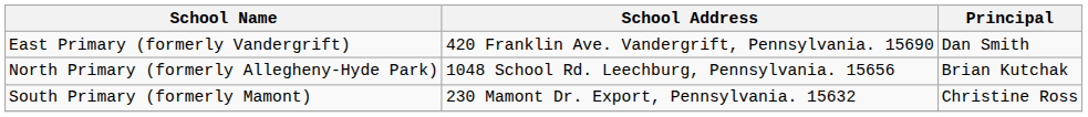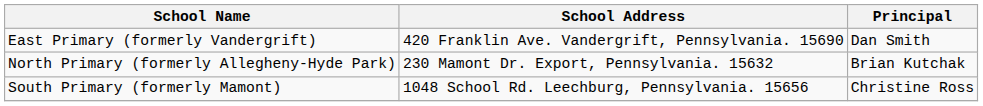 <table class="wikitable">
 <tr>
 <th>School Name</th>
 <th>School Address</th>
 <th>Principal</th>
 </tr>
 <tr>
 <td>East Primary (formerly Vandergrift)</td>
 <td>420 Franklin Ave. Vandergrift, Pennsylvania. 15690</td>
 <td>Dan Smith</td>
 </tr>
 <tr>
 <td>North Primary (formerly Allegheny-Hyde Park)</td>
-<td>1048 School Rd. Leechburg, Pennsylvania. 15656</td>
+<td>230 Mamont Dr. Export, Pennsylvania. 15632</td>
 <td>Brian Kutchak</td>
 </tr>
 <tr>
 <td>South Primary (formerly Mamont)</td>
-<td>230 Mamont Dr. Export, Pennsylvania. 15632</td>
+<td>1048 School Rd. Leechburg, Pennsylvania. 15656</td>
 <td>Christine Ross</td>
 </tr>
 <tr>
 </tr>
 </table>
